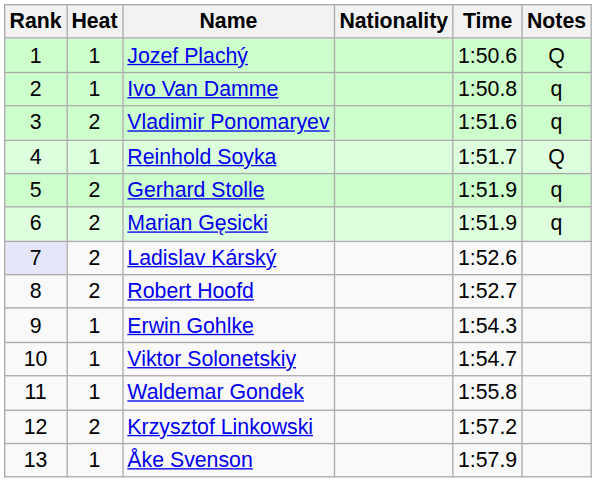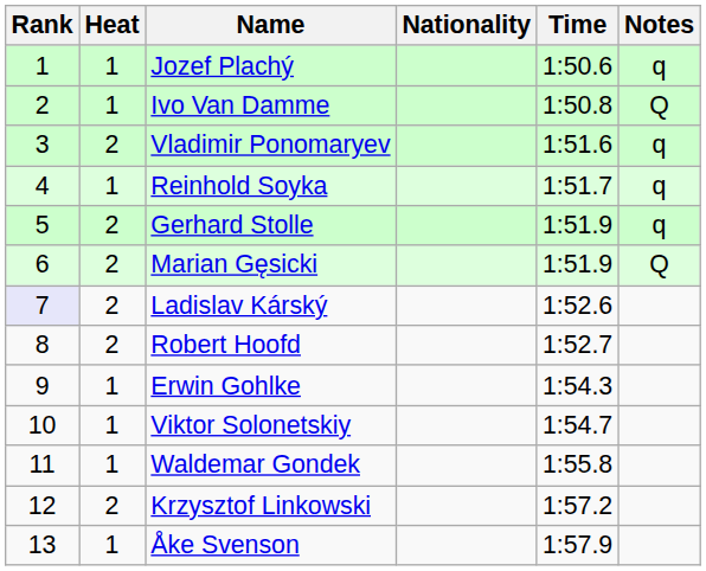 <table class="wikitable sortable" style="text-align:center">
 <tr>
 <th>Rank</th>
 <th>Heat</th>
 <th>Name</th>
 <th>Nationality</th>
 <th>Time</th>
 <th>Notes</th>
 </tr>
 <tr bgcolor=ccffcc>
 <td>1</td>
 <td>1</td>
 <td align="left"><a href='#'>Jozef Plachý</a></td>
 <td align=left></td>
 <td>1:50.6</td>
-<td>Q</td>
+<td>q</td>
 </tr>
 <tr bgcolor=ccffcc>
 <td>2</td>
 <td>1</td>
 <td align="left"><a href='#'>Ivo Van Damme</a></td>
 <td align=left></td>
 <td>1:50.8</td>
-<td>q</td>
+<td>Q</td>
 </tr>
 <tr bgcolor=ccffcc>
 <td>3</td>
 <td>2</td>
 <td align="left"><a href='#'>Vladimir Ponomaryev</a></td>
 <td align=left></td>
 <td>1:51.6</td>
 <td>q</td>
 </tr>
 <tr bgcolor=ddffdd>
 <td>4</td>
 <td>1</td>
 <td align="left"><a href='#'>Reinhold Soyka</a></td>
 <td align=left></td>
 <td>1:51.7</td>
-<td>Q</td>
+<td>q</td>
 </tr>
 <tr bgcolor=ccffcc>
 <td>5</td>
 <td>2</td>
 <td align="left"><a href='#'>Gerhard Stolle</a></td>
 <td align=left></td>
 <td>1:51.9</td>
 <td>q</td>
 </tr>
 <tr bgcolor=ddffdd>
 <td>6</td>
 <td>2</td>
 <td align="left"><a href='#'>Marian Gęsicki</a></td>
 <td align=left></td>
 <td>1:51.9</td>
-<td>q</td>
+<td>Q</td>
 </tr>
 <tr>
 <td style="background: lavender;">7</td>
 <td>2</td>
 <td align="left"><a href='#'>Ladislav Kárský</a></td>
 <td align=left></td>
 <td>1:52.6</td>
 <td></td>
 </tr>
 <tr>
 <td>8</td>
 <td>2</td>
 <td align="left"><a href='#'>Robert Hoofd</a></td>
 <td align=left></td>
 <td>1:52.7</td>
 <td></td>
 </tr>
 <tr>
 <td>9</td>
 <td>1</td>
 <td align="left"><a href='#'>Erwin Gohlke</a></td>
 <td align=left></td>
 <td>1:54.3</td>
 <td></td>
 </tr>
 <tr>
 <td>10</td>
 <td>1</td>
 <td align="left"><a href='#'>Viktor Solonetskiy</a></td>
 <td align=left></td>
 <td>1:54.7</td>
 <td></td>
 </tr>
 <tr>
 <td>11</td>
 <td>1</td>
 <td align="left"><a href='#'>Waldemar Gondek</a></td>
 <td align=left></td>
 <td>1:55.8</td>
 <td></td>
 </tr>
 <tr>
 <td>12</td>
 <td>2</td>
 <td align="left"><a href='#'>Krzysztof Linkowski</a></td>
 <td align=left></td>
 <td>1:57.2</td>
 <td></td>
 </tr>
 <tr>
 <td>13</td>
 <td>1</td>
 <td align="left"><a href='#'>Åke Svenson</a></td>
 <td align=left></td>
 <td>1:57.9</td>
 <td></td>
 </tr>
 </table>
